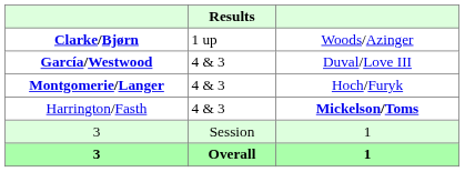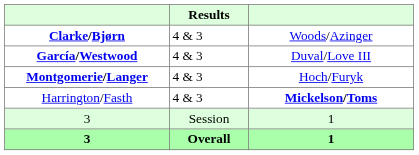 <table border="1" cellpadding="3" style="border-collapse:collapse; text-align:center;">
 <tr style="background:#dfd;">
 <th style="width:12em;"></th>
 <th style="width:5.5em;">Results</th>
 <th style="width:12em;"></th>
 </tr>
 <tr>
 <td><strong><a href='#'>Clarke</a>/<a href='#'>Bjørn</a></strong></td>
-<td align=left> 1 up</td>
+<td align=left> 4 & 3</td>
 <td><a href='#'>Woods</a>/<a href='#'>Azinger</a></td>
 </tr>
 <tr>
 <td><strong><a href='#'>García</a>/<a href='#'>Westwood</a></strong></td>
 <td align=left> 4 & 3</td>
 <td><a href='#'>Duval</a>/<a href='#'>Love III</a></td>
 </tr>
 <tr>
 <td><strong><a href='#'>Montgomerie</a>/<a href='#'>Langer</a></strong></td>
 <td align=left> 4 & 3</td>
 <td><a href='#'>Hoch</a>/<a href='#'>Furyk</a></td>
 </tr>
 <tr>
 <td><a href='#'>Harrington</a>/<a href='#'>Fasth</a></td>
 <td align=left> 4 & 3</td>
 <td><strong><a href='#'>Mickelson</a>/<a href='#'>Toms</a></strong></td>
 </tr>
 <tr style="background:#dfd;">
 <td>3</td>
 <td>Session</td>
 <td>1</td>
 </tr>
 <tr style="background:#afa;">
 <th>3</th>
 <th>Overall</th>
 <th>1</th>
 </tr>
 </table>
